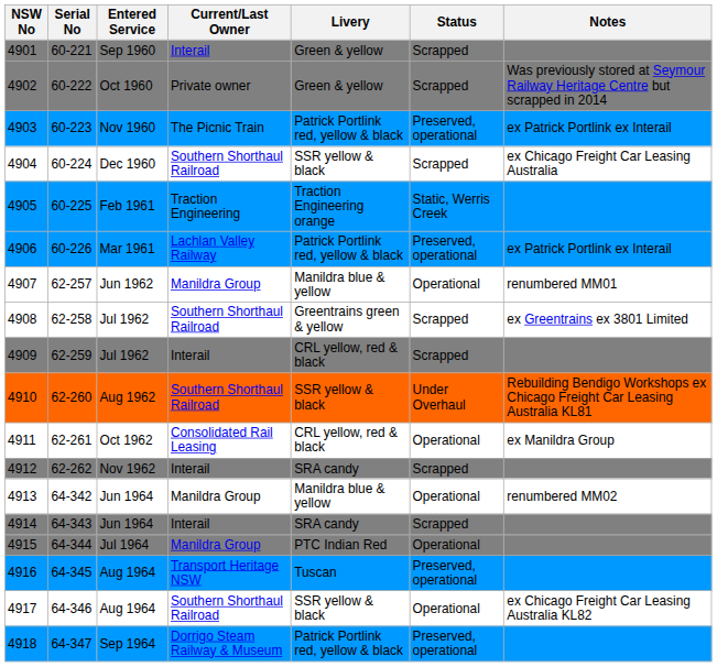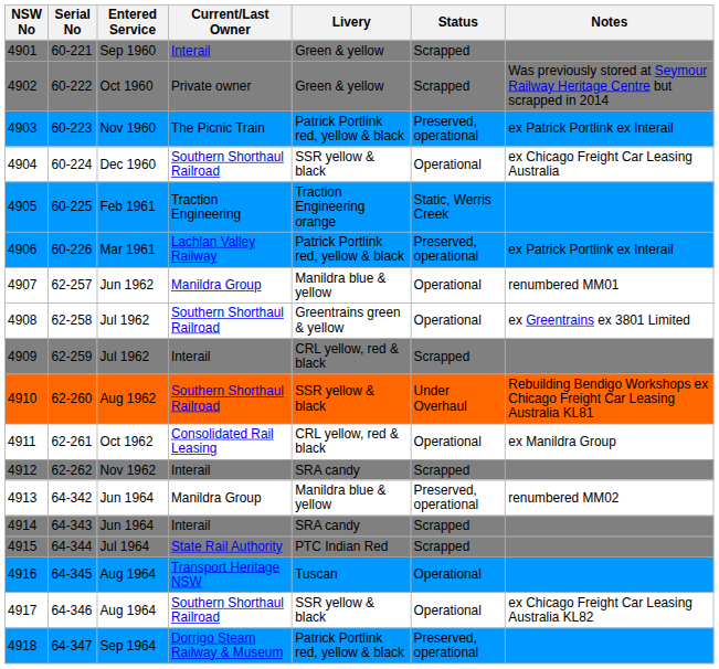 <table class="wikitable sortable">
 <tr>
 <th>NSW No</th>
 <th>Serial No</th>
 <th>Entered Service</th>
 <th>Current/Last Owner</th>
 <th>Livery</th>
 <th>Status</th>
 <th>Notes</th>
 </tr>
 <tr bgcolor=#808080>
 <td>4901</td>
 <td>60-221</td>
 <td>Sep 1960</td>
 <td><a href='#'>Interail</a></td>
 <td>Green & yellow</td>
 <td>Scrapped</td>
 <td></td>
 </tr>
 <tr bgcolor=#808080>
 <td>4902</td>
 <td>60-222</td>
 <td>Oct 1960</td>
 <td>Private owner</td>
 <td>Green & yellow</td>
 <td>Scrapped</td>
 <td>Was previously stored at <a href='#'>Seymour Railway Heritage Centre</a> but scrapped in 2014</td>
 </tr>
 <tr bgcolor=#0099FF>
 <td>4903</td>
 <td>60-223</td>
 <td>Nov 1960</td>
 <td>The Picnic Train</td>
 <td>Patrick Portlink red, yellow & black</td>
 <td>Preserved, operational</td>
 <td>ex Patrick Portlink ex Interail</td>
 </tr>
 <tr bgcolor=#FFFFFF>
 <td>4904</td>
 <td>60-224</td>
 <td>Dec 1960</td>
 <td><a href='#'>Southern Shorthaul Railroad</a></td>
 <td>SSR yellow & black</td>
-<td>Scrapped</td>
+<td>Operational</td>
 <td>ex Chicago Freight Car Leasing Australia</td>
 </tr>
 <tr bgcolor=#0099FF>
 <td>4905</td>
 <td>60-225</td>
 <td>Feb 1961</td>
 <td>Traction Engineering</td>
 <td>Traction Engineering orange</td>
 <td>Static, Werris Creek</td>
 <td></td>
 </tr>
 <tr bgcolor=#0099FF>
 <td>4906</td>
 <td>60-226</td>
 <td>Mar 1961</td>
 <td><a href='#'>Lachlan Valley Railway</a></td>
 <td>Patrick Portlink red, yellow & black</td>
 <td>Preserved, operational</td>
 <td>ex Patrick Portlink ex Interail</td>
 </tr>
 <tr bgcolor=#FFFFFF>
 <td>4907</td>
 <td>62-257</td>
 <td>Jun 1962</td>
 <td><a href='#'>Manildra Group</a></td>
 <td>Manildra blue & yellow</td>
 <td>Operational</td>
 <td>renumbered MM01</td>
 </tr>
 <tr bgcolor=#FFFFFF>
 <td>4908</td>
 <td>62-258</td>
 <td>Jul 1962</td>
 <td><a href='#'>Southern Shorthaul Railroad</a></td>
 <td>Greentrains green & yellow</td>
-<td>Scrapped</td>
+<td>Operational</td>
 <td>ex <a href='#'>Greentrains</a> ex 3801 Limited</td>
 </tr>
 <tr bgcolor=#808080>
 <td>4909</td>
 <td>62-259</td>
 <td>Jul 1962</td>
 <td>Interail</td>
 <td>CRL yellow, red & black</td>
 <td>Scrapped</td>
 <td></td>
 </tr>
 <tr bgcolor=#FF6600>
 <td>4910</td>
 <td>62-260</td>
 <td>Aug 1962</td>
 <td><a href='#'>Southern Shorthaul Railroad</a></td>
 <td>SSR yellow & black</td>
 <td>Under Overhaul</td>
 <td>Rebuilding Bendigo Workshops ex Chicago Freight Car Leasing Australia KL81</td>
 </tr>
 <tr bgcolor=#FFFFFF>
 <td>4911</td>
 <td>62-261</td>
 <td>Oct 1962</td>
 <td><a href='#'>Consolidated Rail Leasing</a></td>
 <td>CRL yellow, red & black</td>
 <td>Operational</td>
 <td>ex Manildra Group</td>
 </tr>
 <tr bgcolor=#808080>
 <td>4912</td>
 <td>62-262</td>
 <td>Nov 1962</td>
 <td>Interail</td>
 <td>SRA candy</td>
 <td>Scrapped</td>
 <td></td>
 </tr>
 <tr bgcolor=#FFFFFF>
 <td>4913</td>
 <td>64-342</td>
 <td>Jun 1964</td>
 <td>Manildra Group</td>
 <td>Manildra blue & yellow</td>
-<td>Operational</td>
+<td>Preserved, operational</td>
 <td>renumbered MM02</td>
 </tr>
 <tr bgcolor=#808080>
 <td>4914</td>
 <td>64-343</td>
 <td>Jun 1964</td>
 <td>Interail</td>
 <td>SRA candy</td>
 <td>Scrapped</td>
 <td></td>
 </tr>
 <tr bgcolor=#808080>
 <td>4915</td>
 <td>64-344</td>
 <td>Jul 1964</td>
-<td><a href='#'>Manildra Group</a></td>
+<td><a href='#'>State Rail Authority</a></td>
 <td>PTC Indian Red</td>
-<td>Operational</td>
+<td>Scrapped</td>
 <td></td>
 </tr>
 <tr bgcolor=#0099FF>
 <td>4916</td>
 <td>64-345</td>
 <td>Aug 1964</td>
 <td><a href='#'>Transport Heritage NSW</a></td>
 <td>Tuscan</td>
-<td>Preserved, operational</td>
+<td>Operational</td>
 <td></td>
 </tr>
 <tr bgcolor=#FFFFFF>
 <td>4917</td>
 <td>64-346</td>
 <td>Aug 1964</td>
 <td><a href='#'>Southern Shorthaul Railroad</a></td>
 <td>SSR yellow & black</td>
 <td>Operational</td>
 <td>ex Chicago Freight Car Leasing Australia KL82</td>
 </tr>
 <tr bgcolor=#0099FF>
 <td>4918</td>
 <td>64-347</td>
 <td>Sep 1964</td>
 <td><a href='#'>Dorrigo Steam Railway & Museum</a></td>
 <td>Patrick Portlink red, yellow & black</td>
 <td>Preserved, operational</td>
 <td></td>
 </tr>
 </table>
